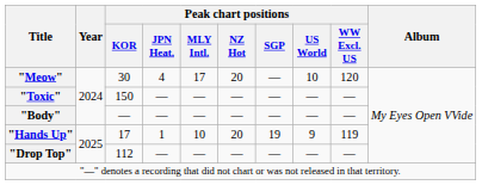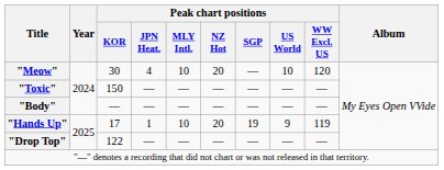 <table class="wikitable plainrowheaders" style="text-align:center">
 <tr>
 <th scope="col" rowspan="2">Title</th>
 <th scope="col" rowspan="2">Year</th>
 <th scope="col" colspan="7">Peak chart positions</th>
 <th scope="col" rowspan="2">Album</th>
 </tr>
 <tr>
 <th scope="col" style="font-size:90%; width:3em"><a href='#'>KOR</a><br></th>
 <th scope="col" style="font-size:90%; width:3em"><a href='#'>JPN<br>Heat.</a><br></th>
 <th scope="col" style="font-size:90%; width:3em"><a href='#'>MLY<br>Intl.</a><br></th>
 <th scope="col" style="font-size:90%; width:3em"><a href='#'>NZ<br>Hot</a><br></th>
 <th scope="col" style="font-size:90%; width:3em"><a href='#'>SGP</a><br></th>
 <th scope="col" style="font-size:90%; width:3em"><a href='#'>US<br>World</a><br></th>
 <th scope="col" style="font-size:90%; width:3em"><a href='#'>WW<br>Excl.<br>US</a><br></th>
 </tr>
 <tr>
 <th scope="row">"<a href='#'>Meow</a>"</th>
 <td rowspan="3">2024</td>
 <td>30</td>
 <td>4</td>
-<td>17</td>
+<td>10</td>
 <td>20</td>
 <td>—</td>
 <td>10</td>
 <td>120</td>
 <td rowspan="5"><em>My Eyes Open VVide</em></td>
 </tr>
 <tr>
 <th scope="row">"<a href='#'>Toxic</a>"</th>
 <td>150</td>
 <td>—</td>
 <td>—</td>
 <td>—</td>
 <td>—</td>
 <td>—</td>
 <td>—</td>
 </tr>
 <tr>
 <th scope="row">"Body"</th>
 <td>—</td>
 <td>—</td>
 <td>—</td>
 <td>—</td>
 <td>—</td>
 <td>—</td>
 <td>—</td>
 </tr>
 <tr>
 <th scope="row">"<a href='#'>Hands Up</a>"</th>
 <td rowspan="2">2025</td>
 <td>17</td>
 <td>1</td>
 <td>10</td>
 <td>20</td>
 <td>19</td>
 <td>9</td>
 <td>119</td>
 </tr>
 <tr>
 <th scope="row">"Drop Top"</th>
-<td>112</td>
+<td>122</td>
 <td>—</td>
 <td>—</td>
 <td>—</td>
 <td>—</td>
 <td>—</td>
 <td>—</td>
 </tr>
 <tr>
 <td colspan="10" style="font-size:85%">"—" denotes a recording that did not chart or was not released in that territory.</td>
 </tr>
 </table>
